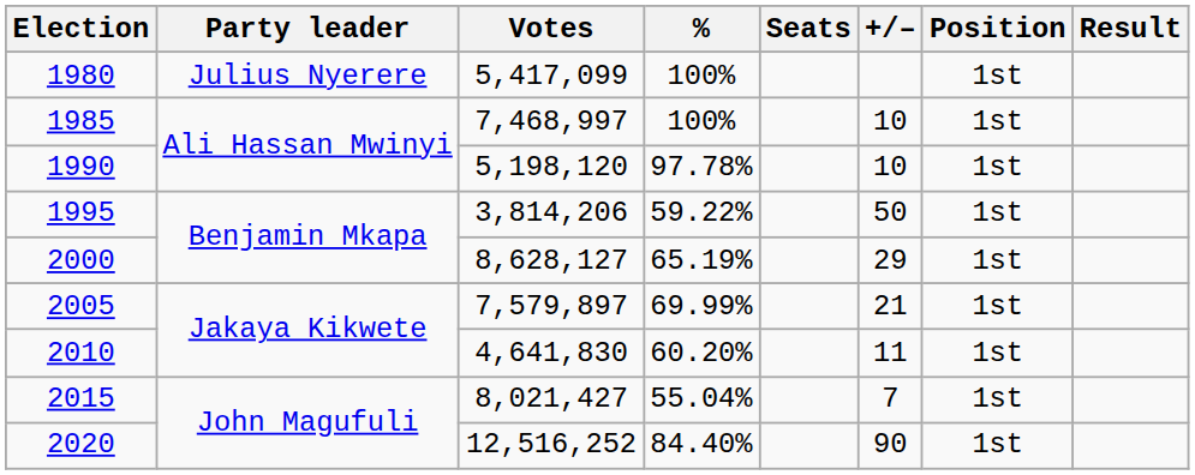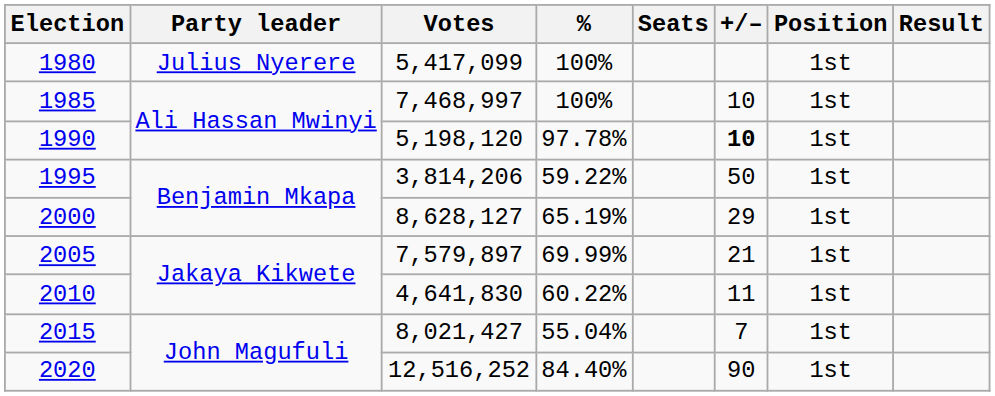 <table class=wikitable style=text-align:center>
 <tr>
 <th>Election</th>
 <th>Party leader</th>
 <th>Votes</th>
 <th><strong>%</strong></th>
 <th>Seats</th>
 <th>+/–</th>
 <th>Position</th>
 <th>Result</th>
 </tr>
 <tr>
 <td><a href='#'>1980</a></td>
 <td><a href='#'>Julius Nyerere</a></td>
 <td>5,417,099</td>
 <td>100%</td>
 <td></td>
 <td></td>
 <td> 1st</td>
 <td></td>
 </tr>
 <tr>
 <td><a href='#'>1985</a></td>
 <td rowspan="2"><a href='#'>Ali Hassan Mwinyi</a></td>
 <td>7,468,997</td>
 <td>100%</td>
 <td></td>
 <td> 10</td>
 <td> 1st</td>
 <td></td>
 </tr>
 <tr>
 <td><a href='#'>1990</a></td>
 <td>5,198,120</td>
 <td>97.78%</td>
 <td></td>
-<td> 10</td>
+<td><strong> 10</strong></td>
 <td> 1st</td>
 <td></td>
 </tr>
 <tr>
 <td><a href='#'>1995</a></td>
 <td rowspan="2"><a href='#'>Benjamin Mkapa</a></td>
 <td>3,814,206</td>
 <td>59.22%</td>
 <td></td>
 <td> 50</td>
 <td> 1st</td>
 <td></td>
 </tr>
 <tr>
 <td><a href='#'>2000</a></td>
 <td>8,628,127</td>
 <td>65.19%</td>
 <td></td>
 <td> 29</td>
 <td> 1st</td>
 <td></td>
 </tr>
 <tr>
 <td><a href='#'>2005</a></td>
 <td rowspan="2"><a href='#'>Jakaya Kikwete</a></td>
 <td>7,579,897</td>
 <td>69.99%</td>
 <td></td>
 <td> 21</td>
 <td> 1st</td>
 <td></td>
 </tr>
 <tr>
 <td><a href='#'>2010</a></td>
 <td>4,641,830</td>
-<td>60.20%</td>
+<td>60.22%</td>
 <td></td>
 <td> 11</td>
 <td> 1st</td>
 <td></td>
 </tr>
 <tr>
 <td><a href='#'>2015</a></td>
 <td rowspan="2"><a href='#'>John Magufuli</a></td>
 <td>8,021,427</td>
 <td>55.04%</td>
 <td></td>
 <td> 7</td>
 <td> 1st</td>
 <td></td>
 </tr>
 <tr>
 <td><a href='#'>2020</a></td>
 <td>12,516,252</td>
 <td>84.40%</td>
 <td></td>
 <td> 90</td>
 <td> 1st</td>
 <td></td>
 </tr>
 </table>
